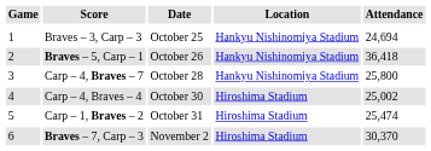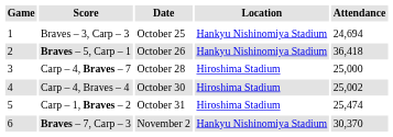 <table border="0" cellspacing="3" cellpadding="3">
 <tr style="background: #e3e3e3;">
 <th>Game</th>
 <th>Score</th>
 <th>Date</th>
 <th>Location</th>
 <th>Attendance</th>
 </tr>
 <tr style="background: #e3e3e3;">
 </tr>
 <tr>
 <td>1</td>
 <td>Braves – 3, Carp – 3</td>
 <td>October 25</td>
 <td><a href='#'>Hankyu Nishinomiya Stadium</a></td>
 <td>24,694</td>
 </tr>
 <tr style="background: #e3e3e3;">
 <td>2</td>
 <td><strong>Braves</strong> – 5, Carp – 1</td>
 <td>October 26</td>
 <td><a href='#'>Hankyu Nishinomiya Stadium</a></td>
 <td>36,418</td>
 </tr>
 <tr>
 <td>3</td>
 <td>Carp – 4, <strong>Braves</strong> – 7</td>
 <td>October 28</td>
-<td><a href='#'>Hankyu Nishinomiya Stadium</a></td>
-<td>25,800</td>
+<td><a href='#'>Hiroshima Stadium</a></td>
+<td>25,000</td>
 </tr>
 <tr style="background: #e3e3e3;">
 <td>4</td>
 <td>Carp – 4, Braves – 4</td>
 <td>October 30</td>
 <td><a href='#'>Hiroshima Stadium</a></td>
 <td>25,002</td>
 </tr>
 <tr>
 <td>5</td>
 <td>Carp – 1, <strong>Braves</strong> – 2</td>
 <td>October 31</td>
 <td><a href='#'>Hiroshima Stadium</a></td>
 <td>25,474</td>
 </tr>
 <tr style="background: #e3e3e3;">
 <td>6</td>
 <td><strong>Braves</strong> – 7, Carp – 3</td>
 <td>November 2</td>
-<td><a href='#'>Hiroshima Stadium</a></td>
+<td><a href='#'>Hankyu Nishinomiya Stadium</a></td>
 <td>30,370</td>
 </tr>
 </table>
